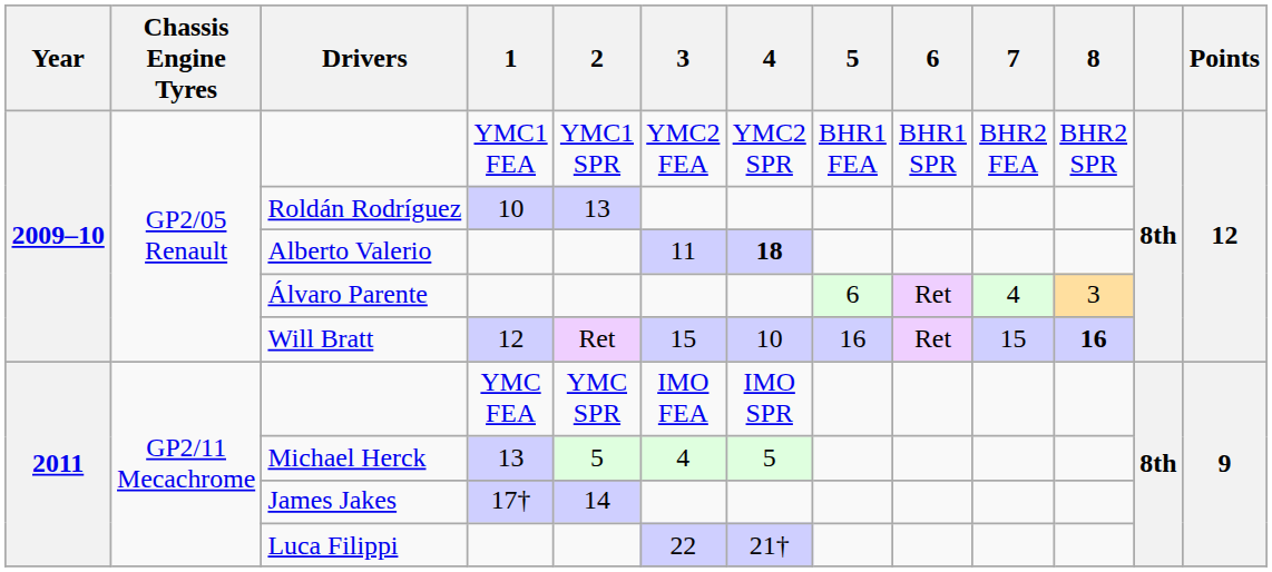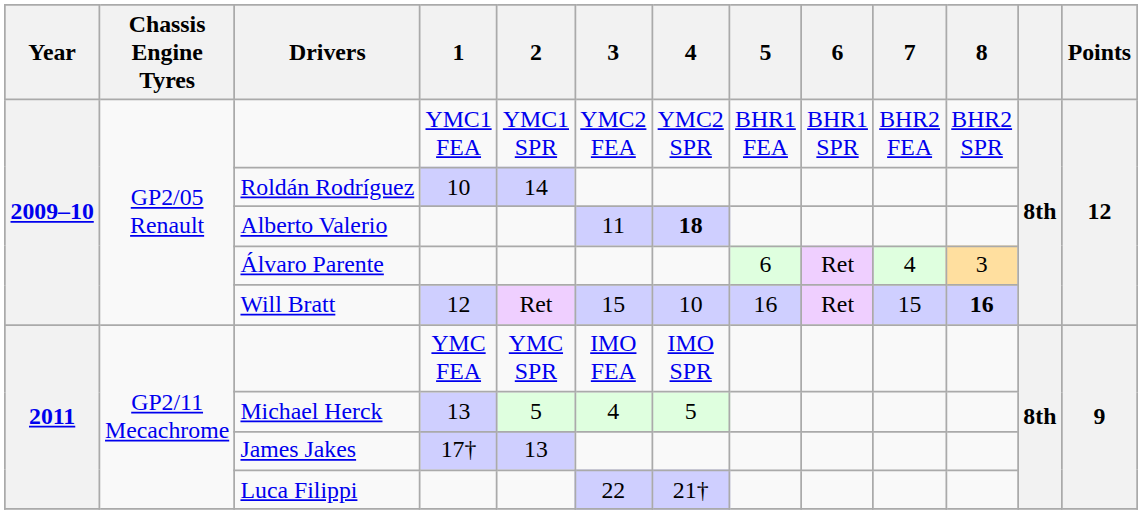 <table class="wikitable" style="text-align:center; font-size:85%;">
 <tr>
 <th>Year</th>
 <th>Chassis<br>Engine<br>Tyres</th>
 <th>Drivers</th>
 <th>1</th>
 <th>2</th>
 <th>3</th>
 <th>4</th>
 <th>5</th>
 <th>6</th>
 <th>7</th>
 <th>8</th>
 <th></th>
 <th>Points</th>
 </tr>
 <tr>
 <th rowspan=5><a href='#'>2009–10</a></th>
 <td rowspan=5><a href='#'>GP2/05</a><br><a href='#'>Renault</a><br></td>
 <td></td>
 <td><a href='#'>YMC1<br>FEA</a></td>
 <td><a href='#'>YMC1<br>SPR</a></td>
 <td><a href='#'>YMC2<br>FEA</a></td>
 <td><a href='#'>YMC2<br>SPR</a></td>
 <td><a href='#'>BHR1<br>FEA</a></td>
 <td><a href='#'>BHR1<br>SPR</a></td>
 <td><a href='#'>BHR2<br>FEA</a></td>
 <td><a href='#'>BHR2<br>SPR</a></td>
 <th rowspan=5>8th</th>
 <th rowspan=5>12</th>
 </tr>
 <tr>
 <td align=left> <a href='#'>Roldán Rodríguez</a></td>
 <td bgcolor="#CFCFFF">10</td>
-<td bgcolor="#CFCFFF">13</td>
+<td bgcolor="#CFCFFF">14</td>
 <td></td>
 <td></td>
 <td></td>
 <td></td>
 <td></td>
 <td></td>
 </tr>
 <tr>
 <td align=left> <a href='#'>Alberto Valerio</a></td>
 <td></td>
 <td></td>
 <td bgcolor="#CFCFFF">11</td>
 <td bgcolor="#CFCFFF"><strong>18</strong></td>
 <td></td>
 <td></td>
 <td></td>
 <td></td>
 </tr>
 <tr>
 <td align=left> <a href='#'>Álvaro Parente</a></td>
 <td></td>
 <td></td>
 <td></td>
 <td></td>
 <td bgcolor="#DFFFDF">6</td>
 <td bgcolor="#EFCFFF">Ret</td>
 <td bgcolor="#DFFFDF">4</td>
 <td bgcolor="#FFDF9F">3</td>
 </tr>
 <tr>
 <td align=left> <a href='#'>Will Bratt</a></td>
 <td bgcolor="#CFCFFF">12</td>
 <td bgcolor="#EFCFFF">Ret</td>
 <td bgcolor="#CFCFFF">15</td>
 <td bgcolor="#CFCFFF">10</td>
 <td bgcolor="#CFCFFF">16</td>
 <td bgcolor="#EFCFFF">Ret</td>
 <td bgcolor="#CFCFFF">15</td>
 <td bgcolor="#CFCFFF"><strong>16</strong></td>
 </tr>
 <tr>
 <th rowspan=4><a href='#'>2011</a></th>
 <td rowspan=4><a href='#'>GP2/11</a><br><a href='#'>Mecachrome</a><br></td>
 <td></td>
 <td><a href='#'>YMC<br>FEA</a></td>
 <td><a href='#'>YMC<br>SPR</a></td>
 <td><a href='#'>IMO<br>FEA</a></td>
 <td><a href='#'>IMO<br>SPR</a></td>
 <td></td>
 <td></td>
 <td></td>
 <td></td>
 <th rowspan=4>8th</th>
 <th rowspan=4>9</th>
 </tr>
 <tr>
 <td align="left"> <a href='#'>Michael Herck</a></td>
 <td bgcolor="#CFCFFF">13</td>
 <td bgcolor="#DFFFDF">5</td>
 <td bgcolor="#DFFFDF">4</td>
 <td bgcolor="#DFFFDF">5</td>
 <td></td>
 <td></td>
 <td></td>
 <td></td>
 </tr>
 <tr>
 <td align="left"> <a href='#'>James Jakes</a></td>
 <td bgcolor="#CFCFFF">17†</td>
-<td bgcolor="#CFCFFF">14</td>
+<td bgcolor="#CFCFFF">13</td>
 <td></td>
 <td></td>
 <td></td>
 <td></td>
 <td></td>
 <td></td>
 </tr>
 <tr>
 <td align="left"> <a href='#'>Luca Filippi</a></td>
 <td></td>
 <td></td>
 <td bgcolor="#CFCFFF">22</td>
 <td bgcolor="#CFCFFF">21†</td>
 <td></td>
 <td></td>
 <td></td>
 <td></td>
 </tr>
 </table>
